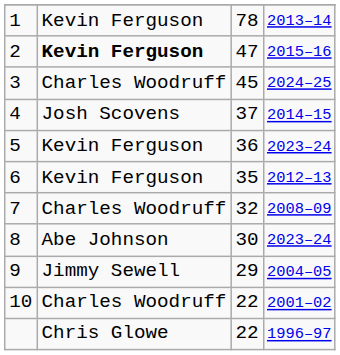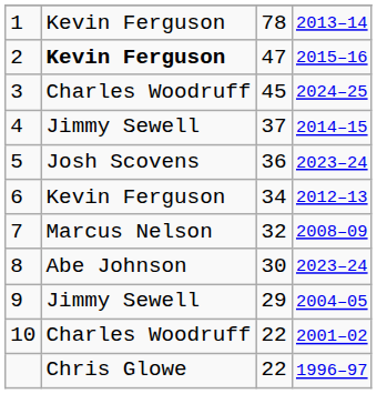 <table class="wikitable">
 <tr>
 </tr>
 <tr>
 <td>1</td>
 <td>Kevin Ferguson</td>
 <td>78</td>
 <td style="font-size:80%;"><a href='#'>2013–14</a></td>
 </tr>
 <tr>
 <td>2</td>
 <td><strong>Kevin Ferguson</strong></td>
 <td>47</td>
 <td style="font-size:80%;"><a href='#'>2015–16</a></td>
 </tr>
 <tr>
 <td>3</td>
 <td>Charles Woodruff</td>
 <td>45</td>
 <td style="font-size:80%;"><a href='#'>2024–25</a></td>
 </tr>
 <tr>
 <td>4</td>
-<td>Josh Scovens</td>
+<td>Jimmy Sewell</td>
 <td>37</td>
 <td style="font-size:80%;"><a href='#'>2014–15</a></td>
 </tr>
 <tr>
 <td>5</td>
-<td>Kevin Ferguson</td>
+<td>Josh Scovens</td>
 <td>36</td>
 <td style="font-size:80%;"><a href='#'>2023–24</a></td>
 </tr>
 <tr>
 <td>6</td>
 <td>Kevin Ferguson</td>
-<td>35</td>
+<td>34</td>
 <td style="font-size:80%;"><a href='#'>2012–13</a></td>
 </tr>
 <tr>
 <td>7</td>
-<td>Charles Woodruff</td>
+<td>Marcus Nelson</td>
 <td>32</td>
 <td style="font-size:80%;"><a href='#'>2008–09</a></td>
 </tr>
 <tr>
 <td>8</td>
 <td>Abe Johnson</td>
 <td>30</td>
 <td style="font-size:80%;"><a href='#'>2023–24</a></td>
 </tr>
 <tr>
 <td>9</td>
 <td>Jimmy Sewell</td>
 <td>29</td>
 <td style="font-size:80%;"><a href='#'>2004–05</a></td>
 </tr>
 <tr>
 <td>10</td>
 <td>Charles Woodruff</td>
 <td>22</td>
 <td style="font-size:80%;"><a href='#'>2001–02</a></td>
 </tr>
 <tr>
 <td></td>
 <td>Chris Glowe</td>
 <td>22</td>
 <td style="font-size:80%;"><a href='#'>1996–97</a></td>
 </tr>
 </table>
